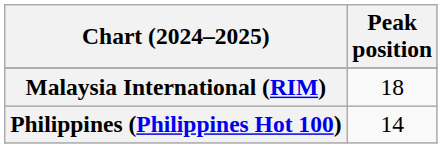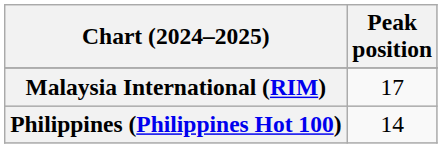 <table class="wikitable sortable plainrowheaders" style="text-align:center">
 <tr>
 <th scope="col">Chart (2024–2025)</th>
 <th scope="col">Peak<br> position</th>
 </tr>
 <tr>
 </tr>
 <tr>
 <th scope="row">Malaysia International (<a href='#'>RIM</a>)</th>
-<td>18</td>
+<td>17</td>
 </tr>
 <tr>
 <th scope="row">Philippines (<a href='#'>Philippines Hot 100</a>)</th>
 <td>14</td>
 </tr>
 </table>
